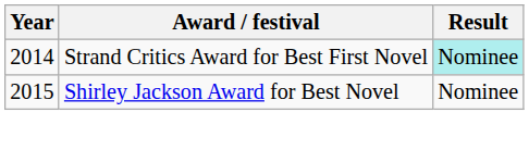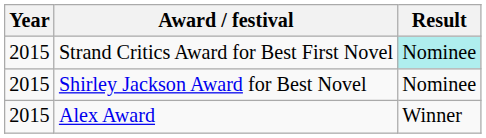 <table class="wikitable">
 <tr>
 <th>Year</th>
 <th>Award / festival</th>
 <th>Result</th>
 </tr>
 <tr>
-<td>2014</td>
+<td>2015</td>
 <td>Strand Critics Award for Best First Novel</td>
 <td style="background: paleturquoise;">Nominee</td>
 </tr>
 <tr>
 <td>2015</td>
 <td><a href='#'>Shirley Jackson Award</a> for Best Novel</td>
 <td>Nominee</td>
 </tr>
+<tr>
+<td>2015</td>
+<td><a href='#'>Alex Award</a></td>
+<td>Winner</td>
+</tr>
 </table>
